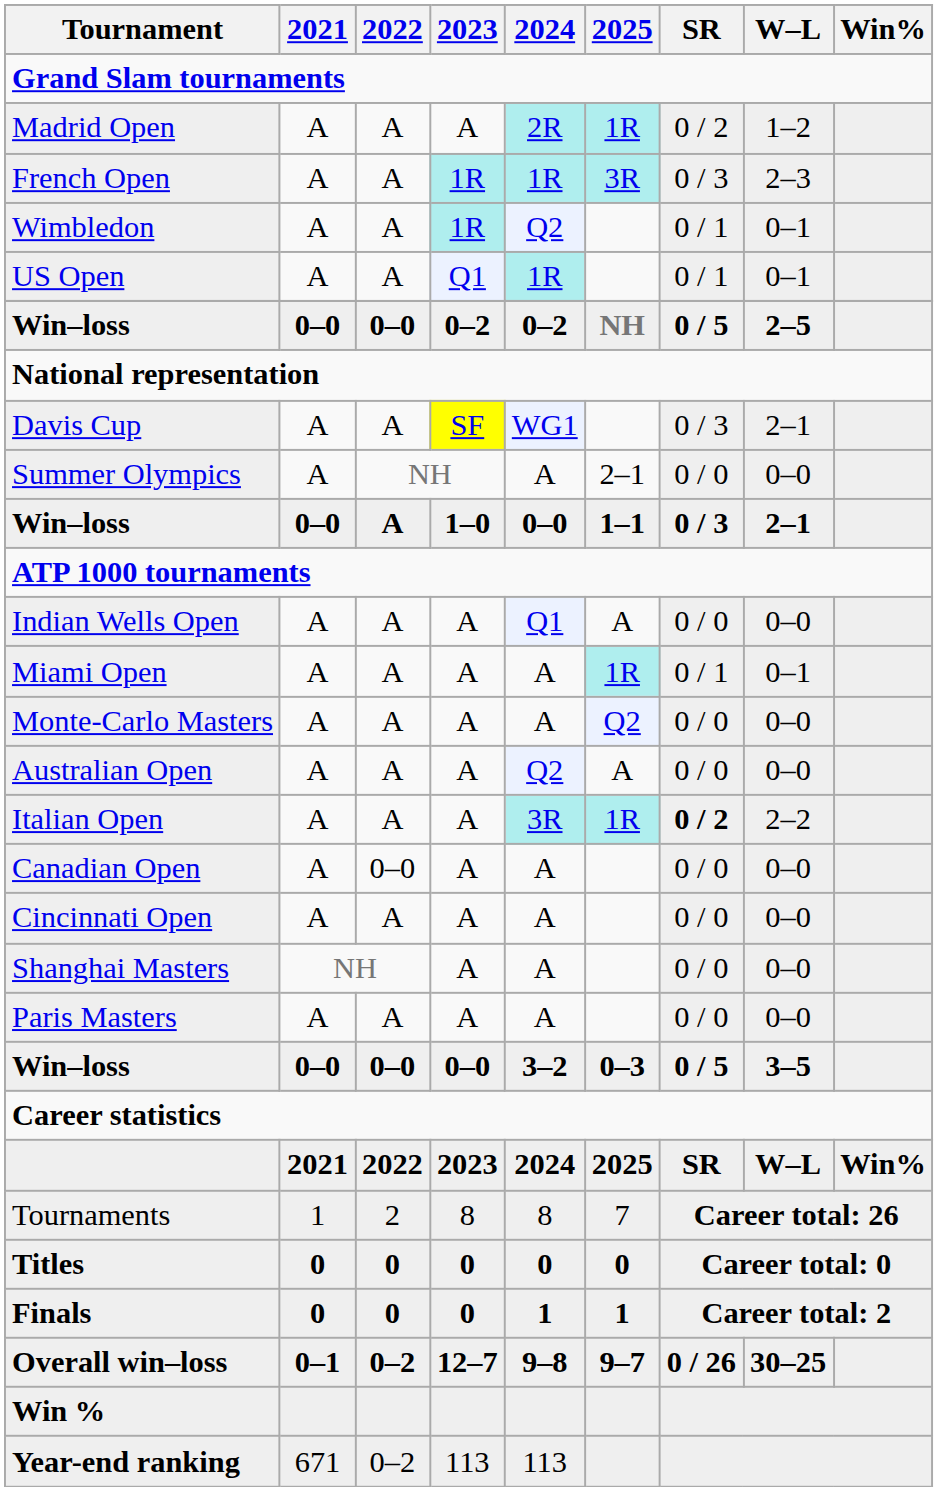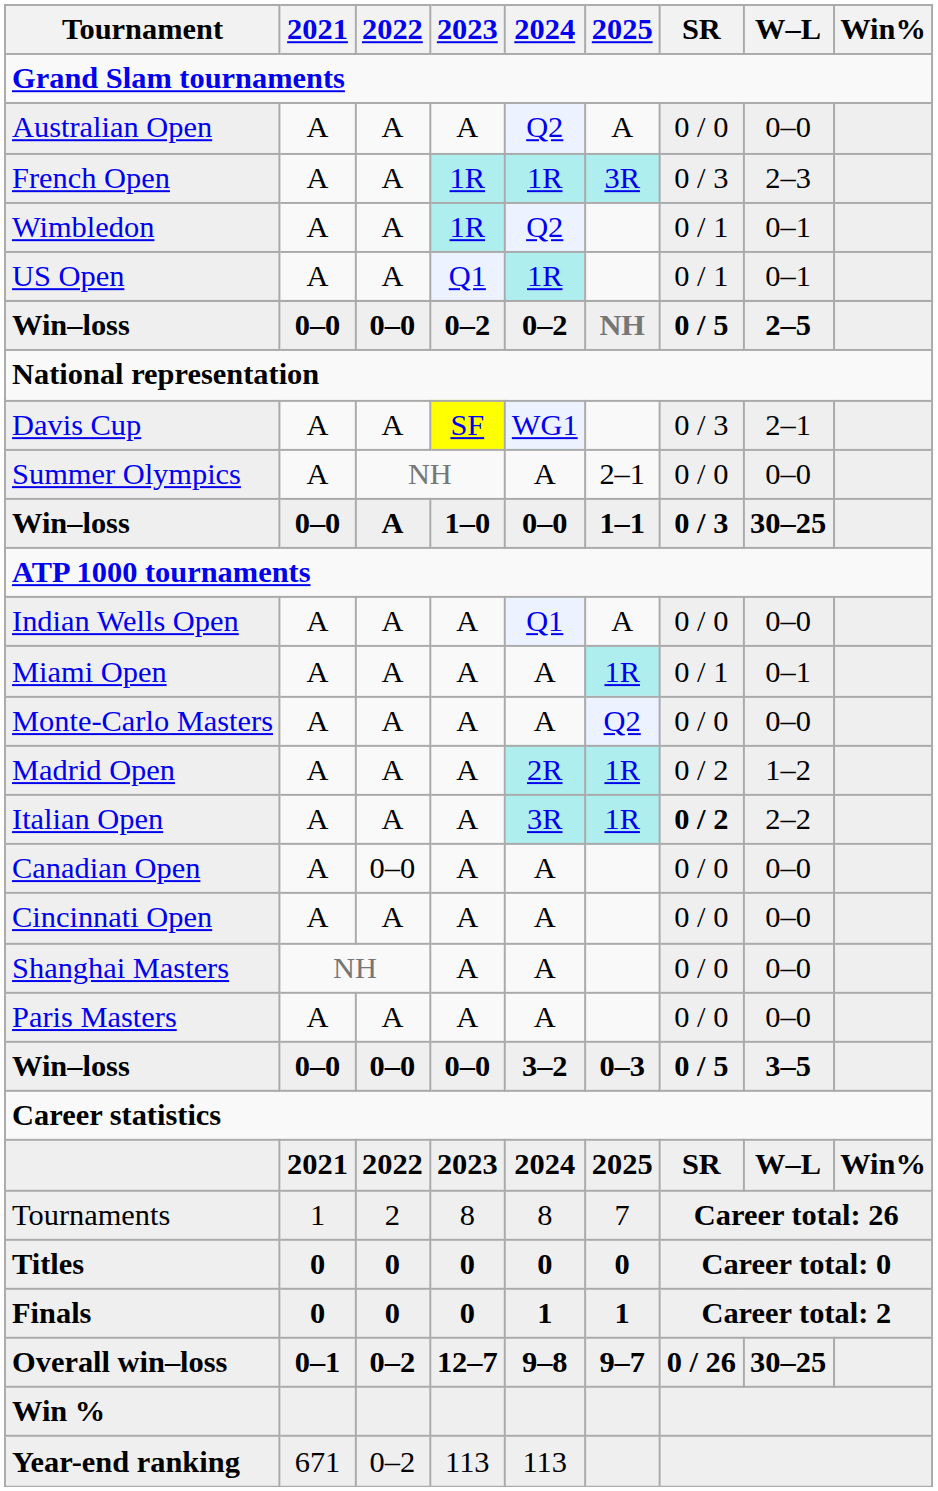 <table class="wikitable nowrap" style=text-align:center;font-size:97%>
 <tr>
 <th>Tournament</th>
 <th><a href='#'>2021</a></th>
 <th><a href='#'>2022</a></th>
 <th><a href='#'>2023</a></th>
 <th><a href='#'>2024</a></th>
 <th><a href='#'>2025</a></th>
 <th>SR</th>
 <th>W–L</th>
 <th>Win%</th>
 </tr>
 <tr>
 <td colspan="9" align="left"><strong><a href='#'>Grand Slam tournaments</a></strong></td>
 </tr>
 <tr>
-<td bgcolor=#EFEFEF align=left><a href='#'>Madrid Open</a></td>
+<td bgcolor=#EFEFEF align=left><a href='#'>Australian Open</a></td>
 <td>A</td>
 <td>A</td>
 <td>A</td>
-<td style=background:#afeeee><a href='#'>2R</a></td>
-<td style=background:#afeeee><a href='#'>1R</a></td>
-<td bgcolor=#EFEFEF>0 / 2</td>
-<td bgcolor=#EFEFEF>1–2</td>
+<td style=background:#ecf2ff><a href='#'>Q2</a></td>
+<td>A</td>
+<td bgcolor=#EFEFEF>0 / 0</td>
+<td bgcolor=#EFEFEF>0–0</td>
 <td bgcolor=#EFEFEF></td>
 </tr>
 <tr>
 <td bgcolor=#EFEFEF align=left><a href='#'>French Open</a></td>
 <td>A</td>
 <td>A</td>
 <td style=background:#afeeee><a href='#'>1R</a></td>
 <td style=background:#afeeee><a href='#'>1R</a></td>
 <td style=background:#afeeee><a href='#'>3R</a></td>
 <td bgcolor=#EFEFEF>0 / 3</td>
 <td bgcolor=#EFEFEF>2–3</td>
 <td bgcolor=#EFEFEF></td>
 </tr>
 <tr>
 <td bgcolor=#EFEFEF align=left><a href='#'>Wimbledon</a></td>
 <td>A</td>
 <td>A</td>
 <td style=background:#afeeee><a href='#'>1R</a></td>
 <td style=background:#ecf2ff><a href='#'>Q2</a></td>
 <td></td>
 <td bgcolor=#EFEFEF>0 / 1</td>
 <td bgcolor=#EFEFEF>0–1</td>
 <td bgcolor=#EFEFEF></td>
 </tr>
 <tr>
 <td bgcolor=#EFEFEF align=left><a href='#'>US Open</a></td>
 <td>A</td>
 <td>A</td>
 <td style=background:#ecf2ff><a href='#'>Q1</a></td>
 <td style=background:#afeeee><a href='#'>1R</a></td>
 <td></td>
 <td bgcolor=#EFEFEF>0 / 1</td>
 <td bgcolor=#EFEFEF>0–1</td>
 <td bgcolor=#EFEFEF></td>
 </tr>
 <tr>
 </tr>
 <tr style=background:#efefef;font-weight:bold>
 <td style=text-align:left>Win–loss</td>
 <td>0–0</td>
 <td>0–0</td>
 <td>0–2</td>
 <td>0–2</td>
 <td style=color:#767676>NH</td>
 <td>0 / 5</td>
 <td>2–5</td>
 <td></td>
 </tr>
 <tr>
 <td colspan="9" align="left"><strong>National representation</strong></td>
 </tr>
 <tr>
 <td bgcolor=#EFEFEF align=left><a href='#'>Davis Cup</a></td>
 <td>A</td>
 <td>A</td>
 <td style=background:yellow><a href='#'>SF</a></td>
 <td style=background:#ecf2ff><a href='#'>WG1</a></td>
 <td></td>
 <td bgcolor=#EFEFEF>0 / 3</td>
 <td bgcolor=#EFEFEF>2–1</td>
 <td bgcolor=#EFEFEF></td>
 </tr>
 <tr>
 <td bgcolor=#EFEFEF align=left><a href='#'>Summer Olympics</a></td>
 <td>A</td>
 <td colspan=2 style=color:#767676>NH</td>
 <td>A</td>
 <td>2–1</td>
 <td bgcolor=#EFEFEF>0 / 0</td>
 <td bgcolor=#EFEFEF>0–0</td>
 <td bgcolor=#EFEFEF></td>
 </tr>
 <tr style=background:#efefef;font-weight:bold>
 <td style=text-align:left>Win–loss</td>
 <td>0–0</td>
 <td>A</td>
 <td>1–0</td>
 <td>0–0</td>
 <td>1–1</td>
 <td>0 / 3</td>
-<td>2–1</td>
+<td>30–25</td>
 <td></td>
 </tr>
 <tr>
 <td colspan="9" align="left"><strong><a href='#'>ATP 1000 tournaments</a></strong></td>
 </tr>
 <tr>
 <td bgcolor=#EFEFEF align=left><a href='#'>Indian Wells Open</a></td>
 <td>A</td>
 <td>A</td>
 <td>A</td>
 <td style=background:#ecf2ff><a href='#'>Q1</a></td>
 <td>A</td>
 <td bgcolor=#EFEFEF>0 / 0</td>
 <td bgcolor=#EFEFEF>0–0</td>
 <td bgcolor=#EFEFEF></td>
 </tr>
 <tr>
 <td bgcolor=#EFEFEF align=left><a href='#'>Miami Open</a></td>
 <td>A</td>
 <td>A</td>
 <td>A</td>
 <td>A</td>
 <td style=background:#afeeee><a href='#'>1R</a></td>
 <td bgcolor=#EFEFEF>0 / 1</td>
 <td bgcolor=#EFEFEF>0–1</td>
 <td bgcolor=#EFEFEF></td>
 </tr>
 <tr>
 <td bgcolor=#EFEFEF align=left><a href='#'>Monte-Carlo Masters</a></td>
 <td>A</td>
 <td>A</td>
 <td>A</td>
 <td>A</td>
 <td style=background:#ecf2ff><a href='#'>Q2</a></td>
 <td bgcolor=#EFEFEF>0 / 0</td>
 <td bgcolor=#EFEFEF>0–0</td>
 <td bgcolor=#EFEFEF></td>
 </tr>
 <tr>
-<td bgcolor=#EFEFEF align=left><a href='#'>Australian Open</a></td>
+<td bgcolor=#EFEFEF align=left><a href='#'>Madrid Open</a></td>
 <td>A</td>
 <td>A</td>
 <td>A</td>
-<td style=background:#ecf2ff><a href='#'>Q2</a></td>
-<td>A</td>
-<td bgcolor=#EFEFEF>0 / 0</td>
-<td bgcolor=#EFEFEF>0–0</td>
+<td style=background:#afeeee><a href='#'>2R</a></td>
+<td style=background:#afeeee><a href='#'>1R</a></td>
+<td bgcolor=#EFEFEF>0 / 2</td>
+<td bgcolor=#EFEFEF>1–2</td>
 <td bgcolor=#EFEFEF></td>
 </tr>
 <tr>
 <td bgcolor=#EFEFEF align=left><a href='#'>Italian Open</a></td>
 <td>A</td>
 <td>A</td>
 <td>A</td>
 <td style=background:#afeeee><a href='#'>3R</a></td>
 <td style=background:#afeeee><a href='#'>1R</a></td>
 <td bgcolor=#EFEFEF><strong>0 / 2</strong></td>
 <td bgcolor=#EFEFEF>2–2</td>
 <td bgcolor=#EFEFEF></td>
 </tr>
 <tr>
 <td bgcolor=#EFEFEF align=left><a href='#'>Canadian Open</a></td>
 <td>A</td>
 <td>0–0</td>
 <td>A</td>
 <td>A</td>
 <td></td>
 <td bgcolor=#EFEFEF>0 / 0</td>
 <td bgcolor=#EFEFEF>0–0</td>
 <td bgcolor=#EFEFEF></td>
 </tr>
 <tr>
 <td bgcolor=#EFEFEF align=left><a href='#'>Cincinnati Open</a></td>
 <td>A</td>
 <td>A</td>
 <td>A</td>
 <td>A</td>
 <td></td>
 <td bgcolor=#EFEFEF>0 / 0</td>
 <td bgcolor=#EFEFEF>0–0</td>
 <td bgcolor=#EFEFEF></td>
 </tr>
 <tr>
 <td bgcolor=#EFEFEF align=left><a href='#'>Shanghai Masters</a></td>
 <td colspan=2 style=color:#767676>NH</td>
 <td>A</td>
 <td>A</td>
 <td></td>
 <td bgcolor=#EFEFEF>0 / 0</td>
 <td bgcolor=#EFEFEF>0–0</td>
 <td bgcolor=#EFEFEF></td>
 </tr>
 <tr>
 <td bgcolor=#EFEFEF align=left><a href='#'>Paris Masters</a></td>
 <td>A</td>
 <td>A</td>
 <td>A</td>
 <td>A</td>
 <td></td>
 <td bgcolor=#EFEFEF>0 / 0</td>
 <td bgcolor=#EFEFEF>0–0</td>
 <td bgcolor=#EFEFEF></td>
 </tr>
 <tr style=background:#efefef;font-weight:bold>
 <td style=text-align:left>Win–loss</td>
 <td>0–0</td>
 <td>0–0</td>
 <td>0–0</td>
 <td>3–2</td>
 <td>0–3</td>
 <td>0 / 5</td>
 <td>3–5</td>
 <td></td>
 </tr>
 <tr>
 <td colspan="9" style="text-align:left"><strong>Career statistics</strong></td>
 </tr>
 <tr style=background:#efefef;font-weight:bold>
 <td></td>
 <td>2021</td>
 <td>2022</td>
 <td>2023</td>
 <td>2024</td>
 <td>2025</td>
 <td>SR</td>
 <td>W–L</td>
 <td>Win%</td>
 </tr>
 <tr style=background:#efefef>
 <td align=left>Tournaments</td>
 <td>1</td>
 <td>2</td>
 <td>8</td>
 <td>8</td>
 <td>7</td>
 <td colspan=3><strong>Career total: 26</strong></td>
 </tr>
 <tr style=background:#efefef;font-weight:bold>
 <td style=text-align:left>Titles</td>
 <td>0</td>
 <td>0</td>
 <td>0</td>
 <td>0</td>
 <td>0</td>
 <td colspan=3>Career total: 0</td>
 </tr>
 <tr style=background:#efefef;font-weight:bold>
 <td style=text-align:left>Finals</td>
 <td>0</td>
 <td>0</td>
 <td>0</td>
 <td>1</td>
 <td>1</td>
 <td colspan=3>Career total: 2</td>
 </tr>
 <tr style=background:#efefef;font-weight:bold>
 <td style=text-align:left>Overall win–loss</td>
 <td>0–1</td>
 <td>0–2</td>
 <td>12–7</td>
 <td>9–8</td>
 <td>9–7</td>
 <td>0 / 26</td>
 <td>30–25</td>
 <td></td>
 </tr>
 <tr style=background:#efefef;font-weight:bold>
 <td style=text-align:left>Win %</td>
 <td></td>
 <td></td>
 <td></td>
 <td></td>
 <td></td>
 <td colspan="3"></td>
 </tr>
 <tr style=background:#efefef>
 <td align=left><strong>Year-end ranking</strong></td>
 <td>671</td>
 <td>0–2</td>
 <td>113</td>
 <td>113</td>
 <td></td>
 <td colspan=3></td>
 </tr>
 </table>
